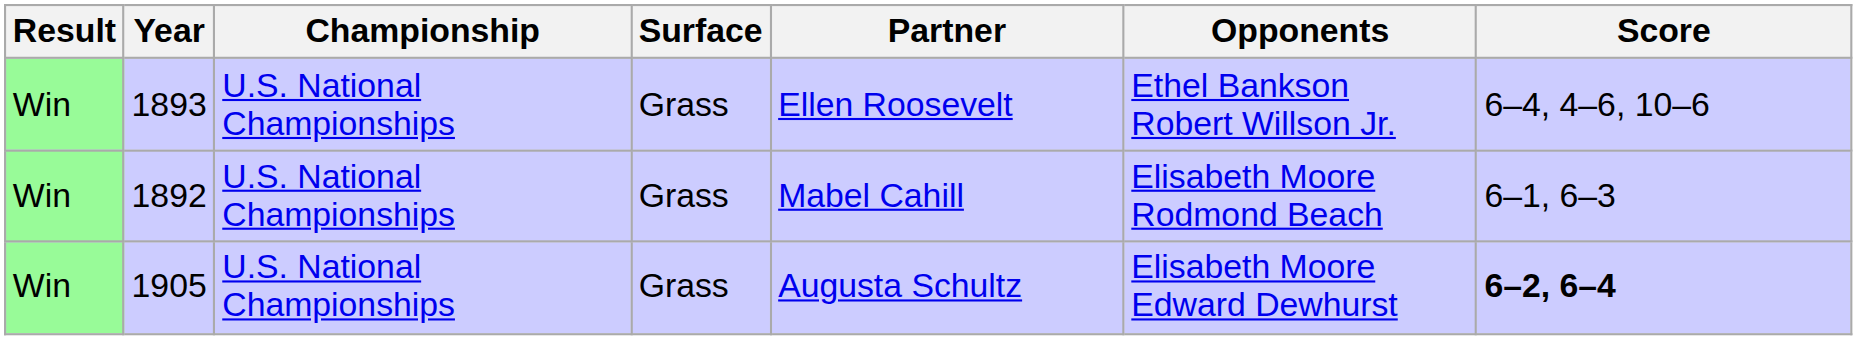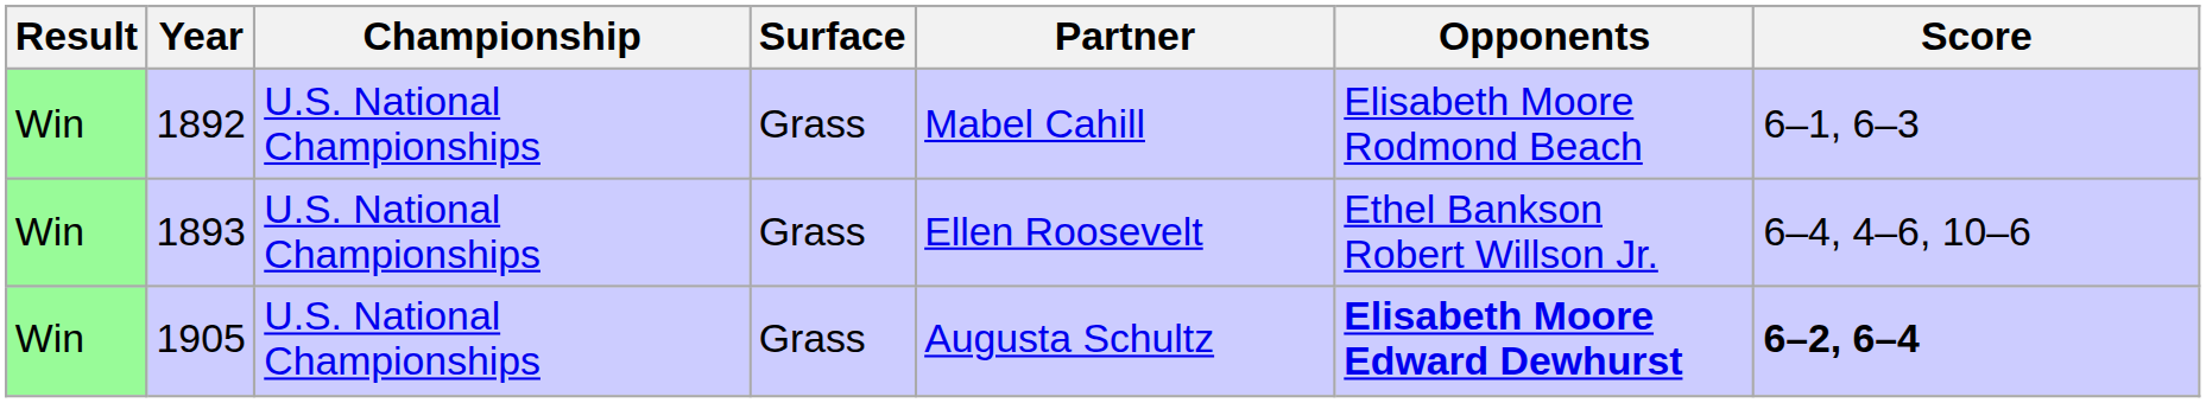 <table class="sortable wikitable">
 <tr>
 <th style="width:40px">Result</th>
 <th style="width:30px">Year</th>
 <th style="width:190px">Championship</th>
 <th style="width:50px">Surface</th>
 <th style="width:160px">Partner</th>
 <th style="width:160px">Opponents</th>
 <th style="width:170px" class="unsortable">Score</th>
 </tr>
 <tr style="background:#ccf;">
 <td style="background:#98fb98;">Win</td>
+<td>1892</td>
+<td><a href='#'>U.S. National Championships</a></td>
+<td>Grass</td>
+<td>  <a href='#'>Mabel Cahill</a></td>
+<td> <a href='#'>Elisabeth Moore</a><br>  <a href='#'>Rodmond Beach</a></td>
+<td>6–1, 6–3</td>
+</tr>
+<tr style="background:#ccf;">
+<td style="background:#98fb98;">Win</td>
 <td>1893</td>
 <td><a href='#'>U.S. National Championships</a></td>
 <td>Grass</td>
 <td>  <a href='#'>Ellen Roosevelt</a></td>
 <td> <a href='#'>Ethel Bankson</a><br>  <a href='#'>Robert Willson Jr.</a></td>
 <td>6–4, 4–6, 10–6</td>
 </tr>
 <tr style="background:#ccf;">
 <td style="background:#98fb98;">Win</td>
-<td>1892</td>
-<td><a href='#'>U.S. National Championships</a></td>
-<td>Grass</td>
-<td>  <a href='#'>Mabel Cahill</a></td>
-<td> <a href='#'>Elisabeth Moore</a><br>  <a href='#'>Rodmond Beach</a></td>
-<td>6–1, 6–3</td>
-</tr>
-<tr style="background:#ccf;">
-<td style="background:#98fb98;">Win</td>
 <td>1905</td>
 <td><a href='#'>U.S. National Championships</a></td>
 <td>Grass</td>
 <td>  <a href='#'>Augusta Schultz</a></td>
-<td> <a href='#'>Elisabeth Moore</a><br>  <a href='#'>Edward Dewhurst</a></td>
+<td><strong> <a href='#'>Elisabeth Moore</a><br>  <a href='#'>Edward Dewhurst</a></strong></td>
 <td><strong>6–2, 6–4</strong></td>
 </tr>
 </table>
